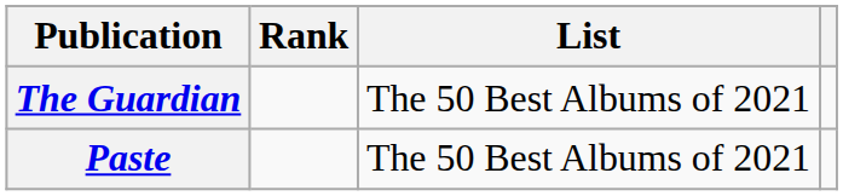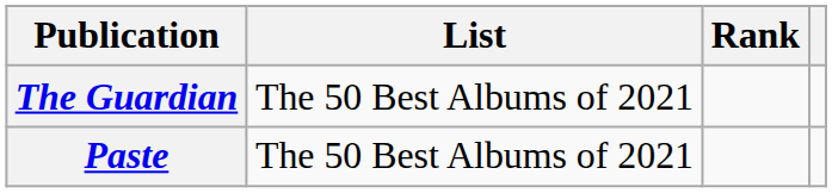 <table class="wikitable mw-collapsible sortable plainrowheaders" style="margin-left: auto; margin-right: auto; border: none;">
 <tr>
 <th scope="col">Publication</th>
+<th scope="col" class="unsortable">List</th>
 <th scope="col" data-sort-type="number">Rank</th>
-<th scope="col" class="unsortable">List</th>
 <th scope="col" class="unsortable"></th>
 </tr>
 <tr>
 <th scope="row"><em><a href='#'>The Guardian</a></em></th>
+<td>The 50 Best Albums of 2021</td>
 <td></td>
-<td>The 50 Best Albums of 2021</td>
 <td></td>
 </tr>
 <tr>
 <th scope="row"><em><a href='#'>Paste</a></em></th>
+<td>The 50 Best Albums of 2021</td>
 <td></td>
-<td>The 50 Best Albums of 2021</td>
 <td></td>
 </tr>
 </table>
